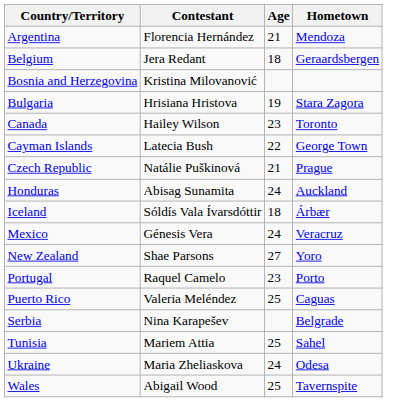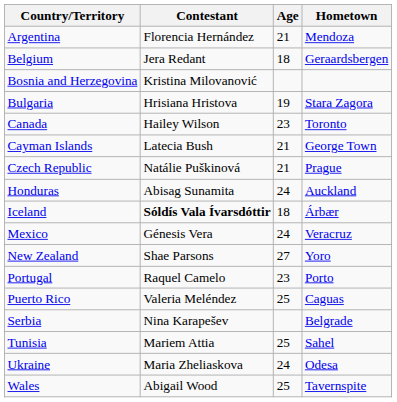 <table class="wikitable sortable" style="font-size: 95%;">
 <tr>
 <th>Country/Territory</th>
 <th>Contestant</th>
 <th>Age</th>
 <th>Hometown</th>
 </tr>
 <tr>
 <td> <a href='#'>Argentina</a></td>
 <td>Florencia Hernández</td>
 <td>21</td>
 <td><a href='#'>Mendoza</a></td>
 </tr>
 <tr>
 <td> <a href='#'>Belgium</a></td>
 <td>Jera Redant</td>
 <td>18</td>
 <td><a href='#'>Geraardsbergen</a></td>
 </tr>
 <tr>
 <td> <a href='#'>Bosnia and Herzegovina</a></td>
 <td>Kristina Milovanović</td>
 <td></td>
 <td></td>
 </tr>
 <tr>
 <td> <a href='#'>Bulgaria</a></td>
 <td>Hrisiana Hristova</td>
 <td>19</td>
 <td><a href='#'>Stara Zagora</a></td>
 </tr>
 <tr>
 <td> <a href='#'>Canada</a></td>
 <td>Hailey Wilson</td>
 <td>23</td>
 <td><a href='#'>Toronto</a></td>
 </tr>
 <tr>
 <td> <a href='#'>Cayman Islands</a></td>
 <td>Latecia Bush</td>
-<td>22</td>
+<td>21</td>
 <td><a href='#'>George Town</a></td>
 </tr>
 <tr>
 <td> <a href='#'>Czech Republic</a></td>
 <td>Natálie Puškinová</td>
 <td>21</td>
 <td><a href='#'>Prague</a></td>
 </tr>
 <tr>
 <td> <a href='#'>Honduras</a></td>
 <td>Abisag Sunamita</td>
 <td>24</td>
 <td><a href='#'>Auckland</a></td>
 </tr>
 <tr>
 <td> <a href='#'>Iceland</a></td>
-<td>Sóldís Vala Ívarsdóttir</td>
+<td><strong>Sóldís Vala Ívarsdóttir</strong></td>
 <td>18</td>
 <td><a href='#'>Árbær</a></td>
 </tr>
 <tr>
 <td> <a href='#'>Mexico</a></td>
 <td>Génesis Vera</td>
 <td>24</td>
 <td><a href='#'>Veracruz</a></td>
 </tr>
 <tr>
 <td> <a href='#'>New Zealand</a></td>
 <td>Shae Parsons</td>
 <td>27</td>
 <td><a href='#'>Yoro</a></td>
 </tr>
 <tr>
 <td> <a href='#'>Portugal</a></td>
 <td>Raquel Camelo</td>
 <td>23</td>
 <td><a href='#'>Porto</a></td>
 </tr>
 <tr>
 <td> <a href='#'>Puerto Rico</a></td>
 <td>Valeria Meléndez</td>
 <td>25</td>
 <td><a href='#'>Caguas</a></td>
 </tr>
 <tr>
 <td> <a href='#'>Serbia</a></td>
 <td>Nina Karapešev</td>
 <td></td>
 <td><a href='#'>Belgrade</a></td>
 </tr>
 <tr>
 <td> <a href='#'>Tunisia</a></td>
 <td>Mariem Attia</td>
 <td>25</td>
 <td><a href='#'>Sahel</a></td>
 </tr>
 <tr>
 <td> <a href='#'>Ukraine</a></td>
 <td>Maria Zheliaskova</td>
 <td>24</td>
 <td><a href='#'>Odesa</a></td>
 </tr>
 <tr>
 <td> <a href='#'>Wales</a></td>
 <td>Abigail Wood</td>
 <td>25</td>
 <td><a href='#'>Tavernspite</a></td>
 </tr>
 </table>
